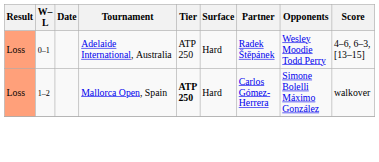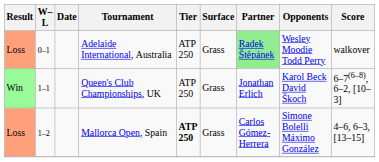 <table class="sortable wikitable">
 <tr>
 <th>Result</th>
 <th class=unsortable>W–L</th>
 <th>Date</th>
 <th>Tournament</th>
 <th>Tier</th>
 <th>Surface</th>
 <th>Partner</th>
 <th>Opponents</th>
 <th class=unsortable>Score</th>
 </tr>
 <tr>
 <td bgcolor=ffa07a>Loss</td>
 <td><small>0–1</small></td>
 <td><a href='#'></a></td>
 <td><a href='#'>Adelaide International</a>, Australia</td>
 <td>ATP 250</td>
-<td>Hard</td>
-<td> <a href='#'>Radek Štěpánek</a></td>
+<td>Grass</td>
+<td style="background: lightgreen;"> <a href='#'>Radek Štěpánek</a></td>
 <td> <a href='#'>Wesley Moodie</a><br> <a href='#'>Todd Perry</a></td>
-<td>4–6, 6–3, [13–15]</td>
+<td>walkover</td>
+</tr>
+<tr>
+<td bgcolor=98fb98>Win</td>
+<td><small>1–1</small></td>
+<td><a href='#'></a></td>
+<td><a href='#'>Queen's Club Championships</a>, UK</td>
+<td>ATP 250</td>
+<td>Grass</td>
+<td> <a href='#'>Jonathan Erlich</a></td>
+<td> <a href='#'>Karol Beck</a><br> <a href='#'>David Škoch</a></td>
+<td>6–7<sup>(6–8)</sup>, 6–2, [10–3]</td>
 </tr>
 <tr>
 <td bgcolor=ffa07a>Loss</td>
 <td><small>1–2</small></td>
 <td><a href='#'></a></td>
 <td><a href='#'>Mallorca Open</a>, Spain</td>
 <td><strong>ATP 250</strong></td>
-<td>Hard</td>
+<td>Grass</td>
 <td> <a href='#'>Carlos Gómez-Herrera</a></td>
 <td> <a href='#'>Simone Bolelli</a><br> <a href='#'>Máximo González</a></td>
-<td>walkover</td>
+<td>4–6, 6–3, [13–15]</td>
 </tr>
 <tr>
 </tr>
 </table>
